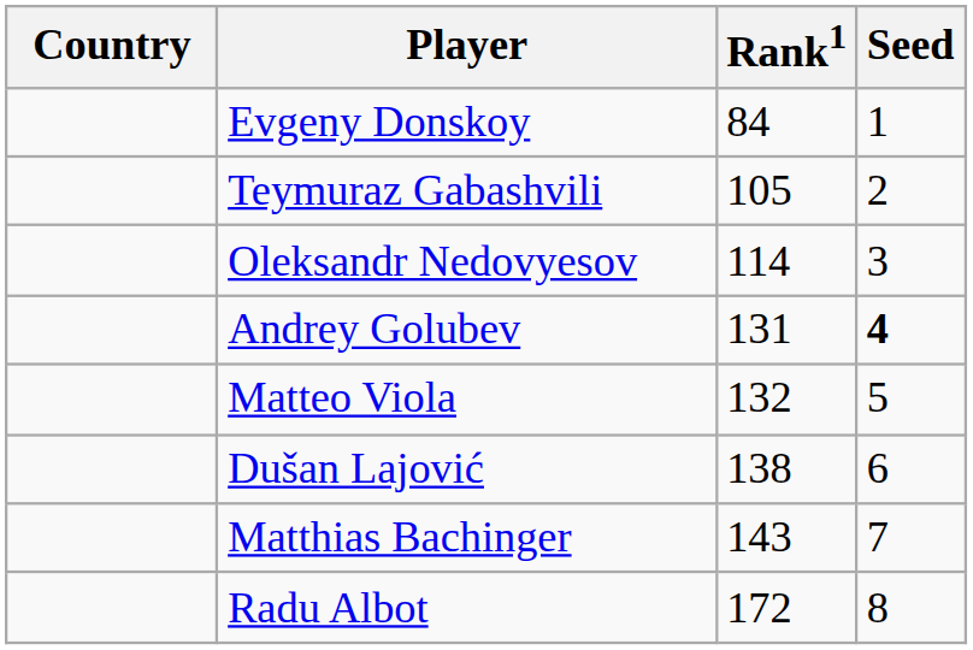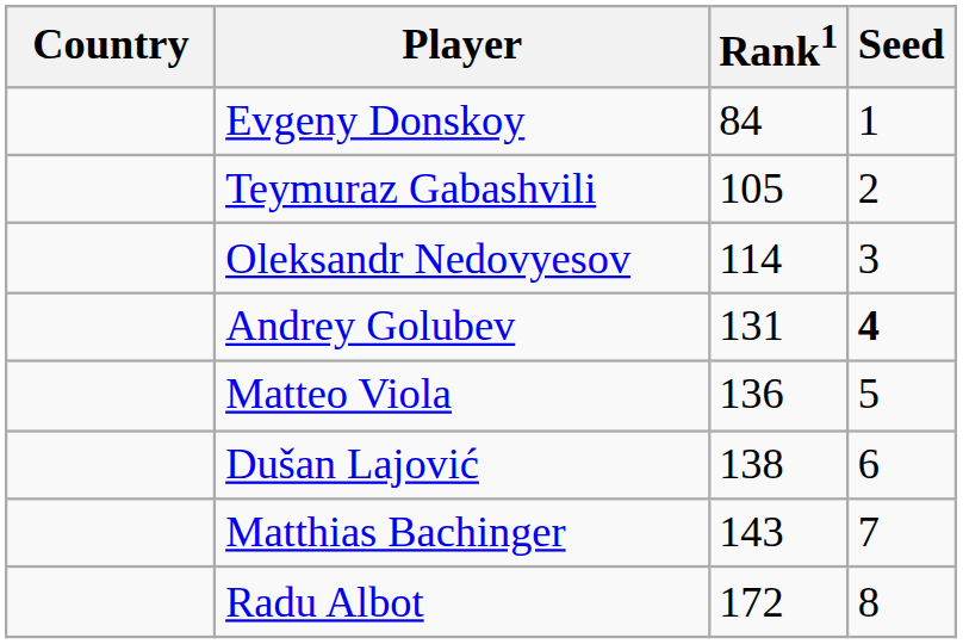 <table class="sortable wikitable">
 <tr>
 <th width="70">Country</th>
 <th width="175">Player</th>
 <th>Rank<sup>1</sup></th>
 <th>Seed</th>
 </tr>
 <tr>
 <td></td>
 <td><a href='#'>Evgeny Donskoy</a></td>
 <td>84</td>
 <td>1</td>
 </tr>
 <tr>
 <td></td>
 <td><a href='#'>Teymuraz Gabashvili</a></td>
 <td>105</td>
 <td>2</td>
 </tr>
 <tr>
 <td></td>
 <td><a href='#'>Oleksandr Nedovyesov</a></td>
 <td>114</td>
 <td>3</td>
 </tr>
 <tr>
 <td></td>
 <td><a href='#'>Andrey Golubev</a></td>
 <td>131</td>
 <td><strong>4</strong></td>
 </tr>
 <tr>
 <td></td>
 <td><a href='#'>Matteo Viola</a></td>
-<td>132</td>
+<td>136</td>
 <td>5</td>
 </tr>
 <tr>
 <td></td>
 <td><a href='#'>Dušan Lajović</a></td>
 <td>138</td>
 <td>6</td>
 </tr>
 <tr>
 <td></td>
 <td><a href='#'>Matthias Bachinger</a></td>
 <td>143</td>
 <td>7</td>
 </tr>
 <tr>
 <td></td>
 <td><a href='#'>Radu Albot</a></td>
 <td>172</td>
 <td>8<br></td>
 </tr>
 </table>
